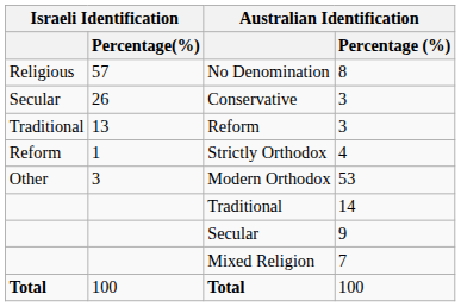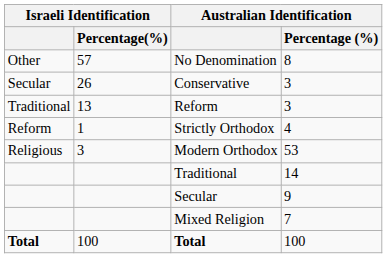 <table class="wikitable">
 <tr>
 <th colspan="2">Israeli Identification</th>
 <th colspan="2">Australian Identification</th>
 </tr>
 <tr>
 <th></th>
 <th>Percentage(%)</th>
 <th></th>
 <th>Percentage (%)</th>
 </tr>
 <tr>
-<td>Religious</td>
+<td>Other</td>
 <td>57</td>
 <td>No Denomination</td>
 <td>8</td>
 </tr>
 <tr>
 <td>Secular</td>
 <td>26</td>
 <td>Conservative</td>
 <td>3</td>
 </tr>
 <tr>
 <td>Traditional</td>
 <td>13</td>
 <td>Reform</td>
 <td>3</td>
 </tr>
 <tr>
 <td>Reform</td>
 <td>1</td>
 <td>Strictly Orthodox</td>
 <td>4</td>
 </tr>
 <tr>
-<td>Other</td>
+<td>Religious</td>
 <td>3</td>
 <td>Modern Orthodox</td>
 <td>53</td>
 </tr>
 <tr>
 <td></td>
 <td></td>
 <td>Traditional</td>
 <td>14</td>
 </tr>
 <tr>
 <td></td>
 <td></td>
 <td>Secular</td>
 <td>9</td>
 </tr>
 <tr>
 <td></td>
 <td></td>
 <td>Mixed Religion</td>
 <td>7</td>
 </tr>
 <tr>
 <td><strong>Total</strong></td>
 <td>100</td>
 <td><strong>Total</strong></td>
 <td>100</td>
 </tr>
 </table>
